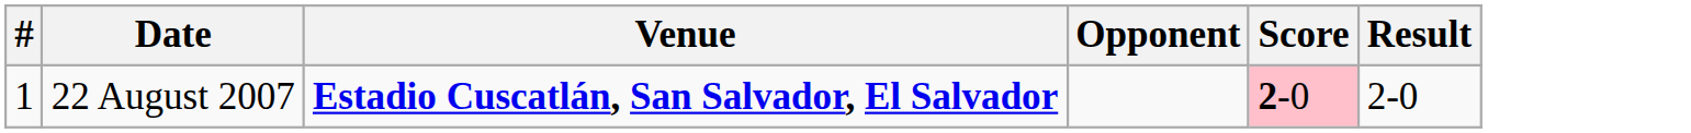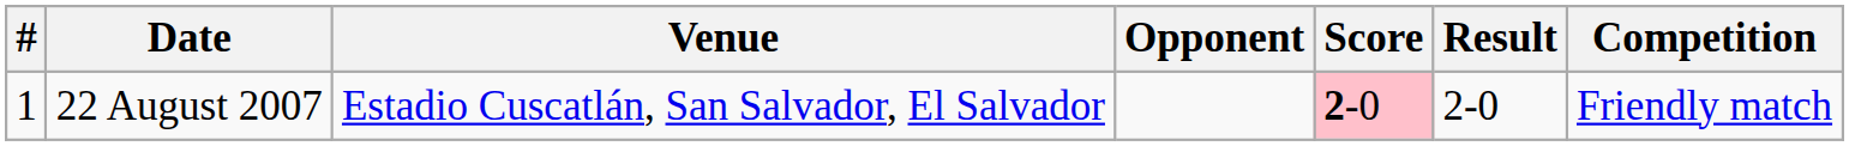 <table class="wikitable">
 <tr>
 <th>#</th>
 <th>Date</th>
 <th>Venue</th>
 <th>Opponent</th>
 <th>Score</th>
 <th>Result</th>
+<th>Competition</th>
 </tr>
 <tr>
 <td>1</td>
 <td>22 August 2007</td>
-<td><strong><a href='#'>Estadio Cuscatlán</a>, <a href='#'>San Salvador</a>, <a href='#'>El Salvador</a></strong></td>
+<td><a href='#'>Estadio Cuscatlán</a>, <a href='#'>San Salvador</a>, <a href='#'>El Salvador</a></td>
 <td></td>
 <td style="background: pink;"><strong>2</strong>-0</td>
 <td>2-0</td>
+<td><a href='#'>Friendly match</a></td>
 </tr>
 </table>
